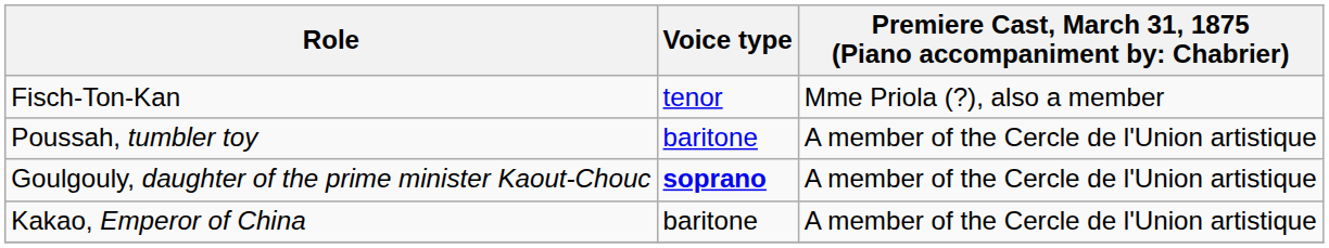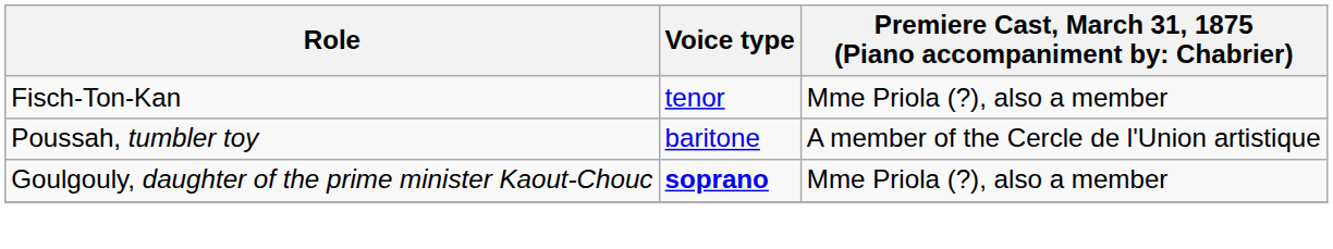 <table class="wikitable">
 <tr>
 <th>Role</th>
 <th>Voice type</th>
 <th>Premiere Cast, March 31, 1875<br> (Piano accompaniment by: Chabrier)</th>
 </tr>
 <tr>
 <td>Fisch-Ton-Kan</td>
 <td><a href='#'>tenor</a></td>
 <td>Mme Priola (?), also a member</td>
 </tr>
 <tr>
 <td>Poussah, <em>tumbler toy</em></td>
 <td><a href='#'>baritone</a></td>
 <td>A member of the Cercle de l'Union artistique</td>
 </tr>
 <tr>
 <td>Goulgouly, <em>daughter of the prime minister Kaout-Chouc</em></td>
 <td><strong><a href='#'>soprano</a></strong></td>
-<td>A member of the Cercle de l'Union artistique</td>
-</tr>
-<tr>
-<td>Kakao, <em>Emperor of China</em></td>
-<td>baritone</td>
-<td>A member of the Cercle de l'Union artistique</td>
+<td>Mme Priola (?), also a member</td>
 </tr>
 <tr>
 </tr>
 </table>
